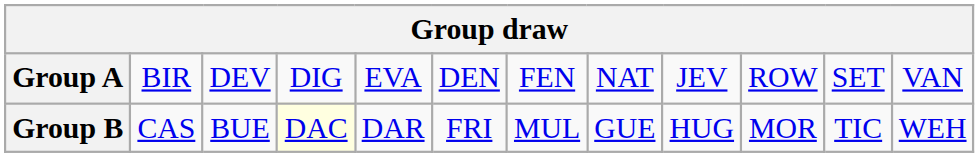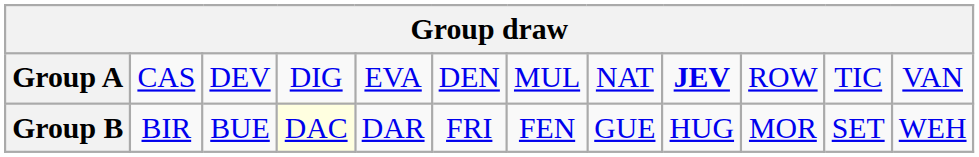 <table class="wikitable" style="text-align:center; font-size:85%">
 <tr>
 <th colspan="12">Group draw</th>
 </tr>
 <tr>
 <th>Group A</th>
-<td> <a href='#'>BIR</a></td>
+<td> <a href='#'>CAS</a></td>
 <td> <a href='#'>DEV</a></td>
 <td> <a href='#'>DIG</a></td>
 <td> <a href='#'>EVA</a></td>
 <td> <a href='#'>DEN</a></td>
-<td> <a href='#'>FEN</a></td>
+<td> <a href='#'>MUL</a></td>
 <td> <a href='#'>NAT</a></td>
-<td> <a href='#'>JEV</a></td>
+<td><strong> <a href='#'>JEV</a></strong></td>
 <td> <a href='#'>ROW</a></td>
-<td> <a href='#'>SET</a></td>
+<td> <a href='#'>TIC</a></td>
 <td> <a href='#'>VAN</a></td>
 </tr>
 <tr>
 <th>Group B</th>
-<td> <a href='#'>CAS</a></td>
+<td> <a href='#'>BIR</a></td>
 <td> <a href='#'>BUE</a></td>
 <td style="background: lightyellow;"> <a href='#'>DAC</a></td>
 <td> <a href='#'>DAR</a></td>
 <td> <a href='#'>FRI</a></td>
-<td> <a href='#'>MUL</a></td>
+<td> <a href='#'>FEN</a></td>
 <td> <a href='#'>GUE</a></td>
 <td> <a href='#'>HUG</a></td>
 <td> <a href='#'>MOR</a></td>
-<td> <a href='#'>TIC</a></td>
+<td> <a href='#'>SET</a></td>
 <td> <a href='#'>WEH</a></td>
 </tr>
 </table>
